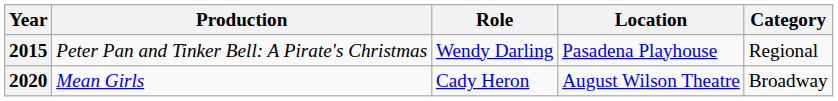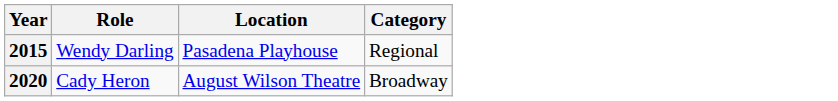 <table class="wikitable plainrowheaders sortable">
 <tr>
 <th scope="col">Year</th>
-<th scope="col">Production</th>
 <th scope="col">Role</th>
 <th scope="col" class="unsortable">Location</th>
 <th scope="col">Category</th>
 </tr>
 <tr>
 <th scope="row">2015</th>
-<td><em>Peter Pan and Tinker Bell: A Pirate's Christmas</em></td>
 <td><a href='#'>Wendy Darling</a></td>
 <td><a href='#'>Pasadena Playhouse</a></td>
 <td>Regional</td>
 </tr>
 <tr>
 <th scope="row">2020</th>
-<td><em><a href='#'>Mean Girls</a></em></td>
 <td><a href='#'>Cady Heron</a></td>
 <td><a href='#'>August Wilson Theatre</a></td>
 <td>Broadway</td>
 </tr>
 </table>
